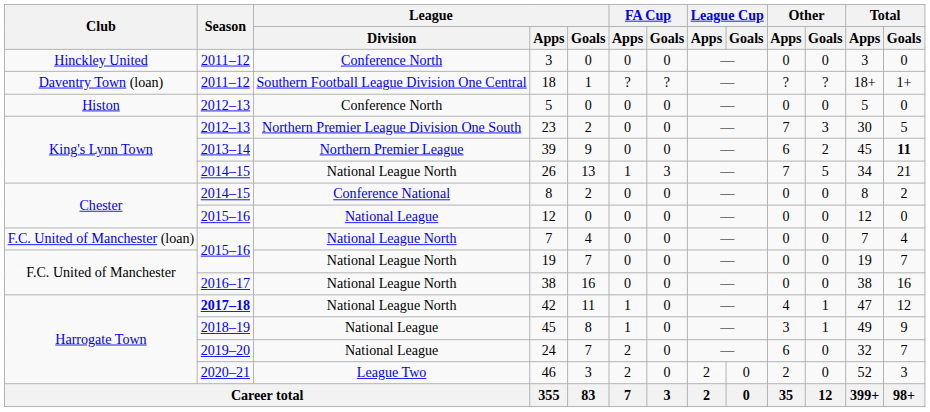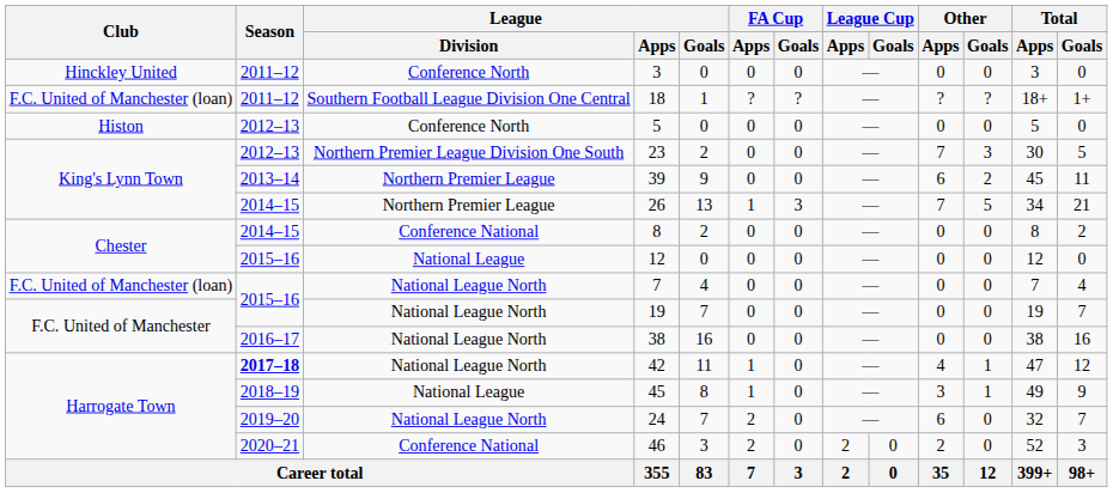 <table class=wikitable style=text-align:center>
 <tr>
 <th rowspan=2>Club</th>
 <th rowspan=2>Season</th>
 <th colspan=3>League</th>
 <th colspan=2><a href='#'>FA Cup</a></th>
 <th colspan=2><a href='#'>League Cup</a></th>
 <th colspan=2>Other</th>
 <th colspan=2>Total</th>
 </tr>
 <tr>
 <th>Division</th>
 <th>Apps</th>
 <th>Goals</th>
 <th>Apps</th>
 <th>Goals</th>
 <th>Apps</th>
 <th>Goals</th>
 <th>Apps</th>
 <th>Goals</th>
 <th>Apps</th>
 <th>Goals</th>
 </tr>
 <tr>
 <td rowspan=1><a href='#'>Hinckley United</a></td>
 <td><a href='#'>2011–12</a></td>
 <td><a href='#'>Conference North</a></td>
 <td>3</td>
 <td>0</td>
 <td>0</td>
 <td>0</td>
 <td colspan=2>—</td>
 <td>0</td>
 <td>0</td>
 <td>3</td>
 <td>0</td>
 </tr>
 <tr>
-<td rowspan=1><a href='#'>Daventry Town</a> (loan)</td>
+<td><a href='#'>F.C. United of Manchester</a> (loan)</td>
 <td><a href='#'>2011–12</a></td>
 <td><a href='#'>Southern Football League Division One Central</a></td>
 <td>18</td>
 <td>1</td>
 <td>?</td>
 <td>?</td>
 <td colspan=2>—</td>
 <td>?</td>
 <td>?</td>
 <td>18+</td>
 <td>1+</td>
 </tr>
 <tr>
 <td rowspan=1><a href='#'>Histon</a></td>
 <td><a href='#'>2012–13</a></td>
 <td>Conference North</td>
 <td>5</td>
 <td>0</td>
 <td>0</td>
 <td>0</td>
 <td colspan=2>—</td>
 <td>0</td>
 <td>0</td>
 <td>5</td>
 <td>0</td>
 </tr>
 <tr>
 <td rowspan=3><a href='#'>King's Lynn Town</a></td>
 <td><a href='#'>2012–13</a></td>
 <td><a href='#'>Northern Premier League Division One South</a></td>
 <td>23</td>
 <td>2</td>
 <td>0</td>
 <td>0</td>
 <td colspan=2>—</td>
 <td>7</td>
 <td>3</td>
 <td>30</td>
 <td>5</td>
 </tr>
 <tr>
 <td><a href='#'>2013–14</a></td>
 <td><a href='#'>Northern Premier League</a></td>
 <td>39</td>
 <td>9</td>
 <td>0</td>
 <td>0</td>
 <td colspan=2>—</td>
 <td>6</td>
 <td>2</td>
 <td>45</td>
-<td><strong>11</strong></td>
+<td>11</td>
 </tr>
 <tr>
 <td><a href='#'>2014–15</a></td>
-<td>National League North</td>
+<td>Northern Premier League</td>
 <td>26</td>
 <td>13</td>
 <td>1</td>
 <td>3</td>
 <td colspan=2>—</td>
 <td>7</td>
 <td>5</td>
 <td>34</td>
 <td>21</td>
 </tr>
 <tr>
 <td rowspan=2><a href='#'>Chester</a></td>
 <td><a href='#'>2014–15</a></td>
 <td><a href='#'>Conference National</a></td>
 <td>8</td>
 <td>2</td>
 <td>0</td>
 <td>0</td>
 <td colspan=2>—</td>
 <td>0</td>
 <td>0</td>
 <td>8</td>
 <td>2</td>
 </tr>
 <tr>
 <td><a href='#'>2015–16</a></td>
 <td><a href='#'>National League</a></td>
 <td>12</td>
 <td>0</td>
 <td>0</td>
 <td>0</td>
 <td colspan=2>—</td>
 <td>0</td>
 <td>0</td>
 <td>12</td>
 <td>0</td>
 </tr>
 <tr>
 <td><a href='#'>F.C. United of Manchester</a> (loan)</td>
 <td rowspan=2><a href='#'>2015–16</a></td>
 <td><a href='#'>National League North</a></td>
 <td>7</td>
 <td>4</td>
 <td>0</td>
 <td>0</td>
 <td colspan=2>—</td>
 <td>0</td>
 <td>0</td>
 <td>7</td>
 <td>4</td>
 </tr>
 <tr>
 <td rowspan=2>F.C. United of Manchester</td>
 <td>National League North</td>
 <td>19</td>
 <td>7</td>
 <td>0</td>
 <td>0</td>
 <td colspan=2>—</td>
 <td>0</td>
 <td>0</td>
 <td>19</td>
 <td>7</td>
 </tr>
 <tr>
 <td><a href='#'>2016–17</a></td>
 <td>National League North</td>
 <td>38</td>
 <td>16</td>
 <td>0</td>
 <td>0</td>
 <td colspan=2>—</td>
 <td>0</td>
 <td>0</td>
 <td>38</td>
 <td>16</td>
 </tr>
 <tr>
 <td rowspan=4><a href='#'>Harrogate Town</a></td>
 <td><strong><a href='#'>2017–18</a></strong></td>
 <td>National League North</td>
 <td>42</td>
 <td>11</td>
 <td>1</td>
 <td>0</td>
 <td colspan=2>—</td>
 <td>4</td>
 <td>1</td>
 <td>47</td>
 <td>12</td>
 </tr>
 <tr>
 <td><a href='#'>2018–19</a></td>
 <td>National League</td>
 <td>45</td>
 <td>8</td>
 <td>1</td>
 <td>0</td>
 <td colspan=2>—</td>
 <td>3</td>
 <td>1</td>
 <td>49</td>
 <td>9</td>
 </tr>
 <tr>
 <td><a href='#'>2019–20</a></td>
-<td>National League</td>
+<td><a href='#'>National League North</a></td>
 <td>24</td>
 <td>7</td>
 <td>2</td>
 <td>0</td>
 <td colspan=2>—</td>
 <td>6</td>
 <td>0</td>
 <td>32</td>
 <td>7</td>
 </tr>
 <tr>
 <td><a href='#'>2020–21</a></td>
-<td><a href='#'>League Two</a></td>
+<td><a href='#'>Conference National</a></td>
 <td>46</td>
 <td>3</td>
 <td>2</td>
 <td>0</td>
 <td>2</td>
 <td>0</td>
 <td>2</td>
 <td>0</td>
 <td>52</td>
 <td>3</td>
 </tr>
 <tr>
 <th colspan=3>Career total</th>
 <th>355</th>
 <th>83</th>
 <th>7</th>
 <th>3</th>
 <th>2</th>
 <th>0</th>
 <th>35</th>
 <th>12</th>
 <th>399+</th>
 <th>98+</th>
 </tr>
 </table>
